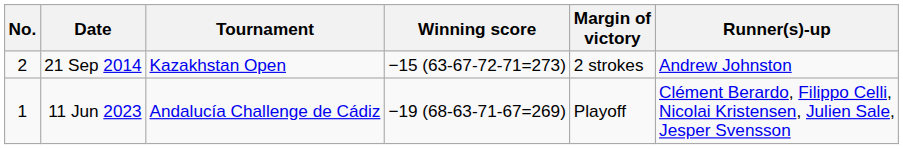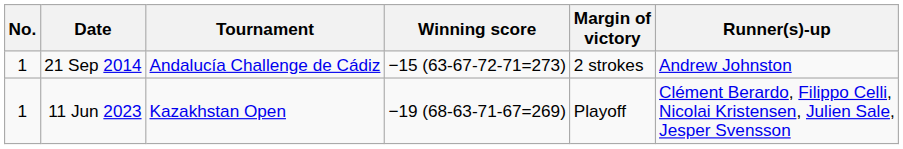 <table class="wikitable" style="font-size:95%;">
 <tr>
 <th>No.</th>
 <th>Date</th>
 <th>Tournament</th>
 <th>Winning score</th>
 <th>Margin of<br>victory</th>
 <th>Runner(s)-up</th>
 </tr>
 <tr>
-<td align=center>2</td>
+<td align=center>1</td>
 <td align=right>21 Sep <a href='#'>2014</a></td>
-<td><a href='#'>Kazakhstan Open</a></td>
+<td><a href='#'>Andalucía Challenge de Cádiz</a></td>
 <td>−15 (63-67-72-71=273)</td>
 <td>2 strokes</td>
 <td> <a href='#'>Andrew Johnston</a></td>
 </tr>
 <tr>
 <td align=center>1</td>
 <td align=right>11 Jun <a href='#'>2023</a></td>
-<td><a href='#'>Andalucía Challenge de Cádiz</a></td>
+<td><a href='#'>Kazakhstan Open</a></td>
 <td>−19 (68-63-71-67=269)</td>
 <td>Playoff</td>
 <td> <a href='#'>Clément Berardo</a>,  <a href='#'>Filippo Celli</a>,<br> <a href='#'>Nicolai Kristensen</a>,  <a href='#'>Julien Sale</a>,<br> <a href='#'>Jesper Svensson</a></td>
 </tr>
 </table>
